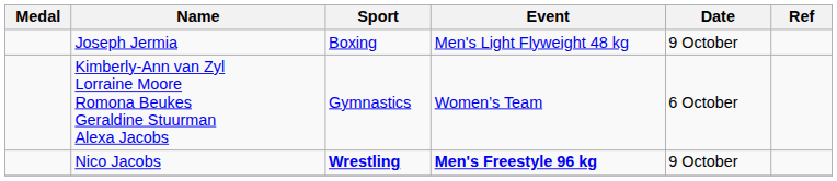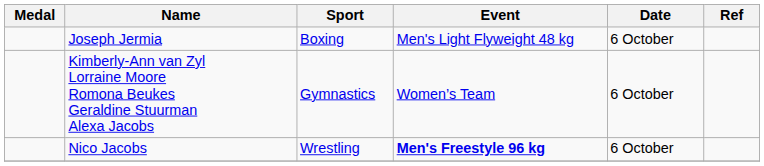 <table class="wikitable sortable" style="font-size:100%">
 <tr>
 <th width="60">Medal</th>
 <th width="250">Name</th>
 <th width="100">Sport</th>
 <th width="230">Event</th>
 <th width="100">Date</th>
 <th width="55">Ref</th>
 </tr>
 <tr>
 <td></td>
 <td><a href='#'>Joseph Jermia</a></td>
 <td><a href='#'>Boxing</a></td>
 <td><a href='#'>Men's Light Flyweight 48 kg</a></td>
-<td>9 October</td>
+<td>6 October</td>
 <td></td>
 </tr>
 <tr>
 <td></td>
 <td><a href='#'>Kimberly-Ann van Zyl</a><br><a href='#'>Lorraine Moore</a><br><a href='#'>Romona Beukes</a><br><a href='#'>Geraldine Stuurman</a><br><a href='#'>Alexa Jacobs</a></td>
 <td><a href='#'>Gymnastics</a></td>
 <td><a href='#'>Women’s Team</a></td>
 <td>6 October</td>
 <td></td>
 </tr>
 <tr>
 <td></td>
 <td><a href='#'>Nico Jacobs</a></td>
-<td><strong><a href='#'>Wrestling</a></strong></td>
+<td><a href='#'>Wrestling</a></td>
 <td><strong><a href='#'>Men's Freestyle 96 kg</a></strong></td>
-<td>9 October</td>
+<td>6 October</td>
 <td></td>
 </tr>
 <tr>
 </tr>
 </table>
